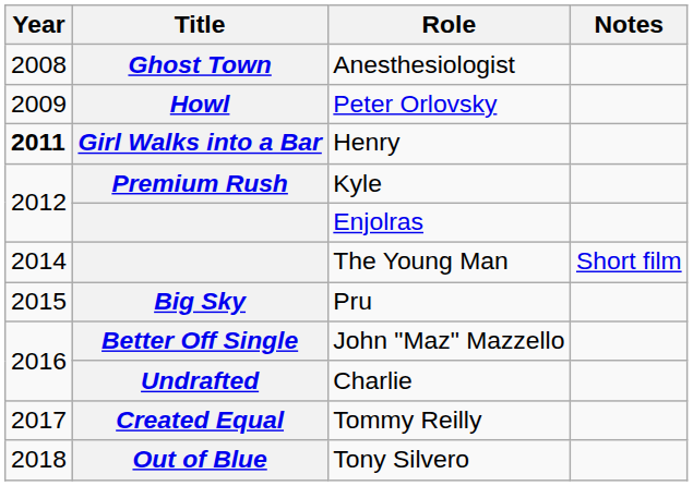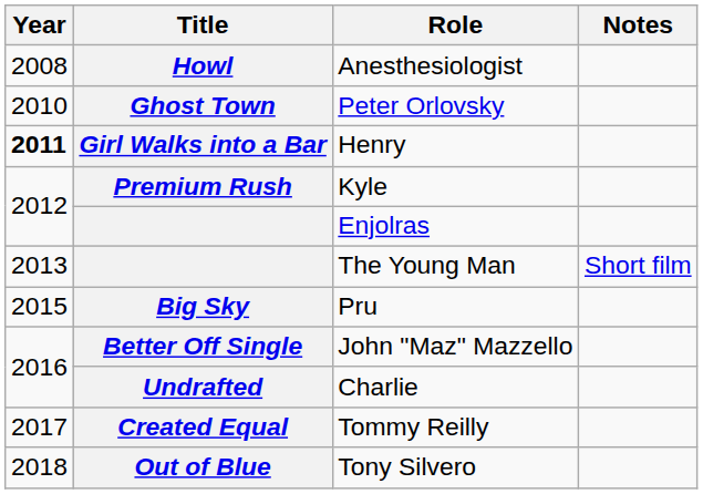 <table class="wikitable plainrowheaders sortable">
 <tr>
 <th scope="col">Year</th>
 <th scope="col">Title</th>
 <th scope="col">Role</th>
 <th scope="col" class="unsortable">Notes</th>
 </tr>
 <tr>
 <td>2008</td>
-<th scope="row"><em><a href='#'>Ghost Town</a></em></th>
+<th scope="row"><em><a href='#'>Howl</a></em></th>
 <td>Anesthesiologist</td>
 <td></td>
 </tr>
 <tr>
-<td>2009</td>
-<th scope="row"><em><a href='#'>Howl</a></em></th>
+<td>2010</td>
+<th scope="row"><em><a href='#'>Ghost Town</a></em></th>
 <td><a href='#'>Peter Orlovsky</a></td>
 <td></td>
 </tr>
 <tr>
 <td><strong>2011</strong></td>
 <th scope="row"><em><a href='#'>Girl Walks into a Bar</a></em></th>
 <td>Henry</td>
 <td></td>
 </tr>
 <tr>
 <td rowspan="2">2012</td>
 <th scope="row"><em><a href='#'>Premium Rush</a></em></th>
 <td>Kyle</td>
 <td></td>
 </tr>
 <tr>
 <th scope="row"><em></em></th>
 <td><a href='#'>Enjolras</a></td>
 <td></td>
 </tr>
 <tr>
-<td>2014</td>
+<td>2013</td>
 <th scope="row"><em></em></th>
 <td>The Young Man</td>
 <td><a href='#'>Short film</a></td>
 </tr>
 <tr>
 <td>2015</td>
 <th scope="row"><em><a href='#'>Big Sky</a></em></th>
 <td>Pru</td>
 <td></td>
 </tr>
 <tr>
 <td rowspan="2">2016</td>
 <th scope="row"><em><a href='#'>Better Off Single</a></em></th>
 <td>John "Maz" Mazzello</td>
 <td></td>
 </tr>
 <tr>
 <th scope="row"><em><a href='#'>Undrafted</a></em></th>
 <td>Charlie</td>
 <td></td>
 </tr>
 <tr>
 <td>2017</td>
 <th scope="row"><em><a href='#'>Created Equal</a></em></th>
 <td>Tommy Reilly</td>
 <td></td>
 </tr>
 <tr>
 <td>2018</td>
 <th scope="row"><em><a href='#'>Out of Blue</a></em></th>
 <td>Tony Silvero</td>
 <td></td>
 </tr>
 </table>
